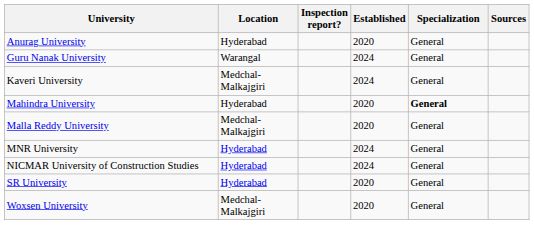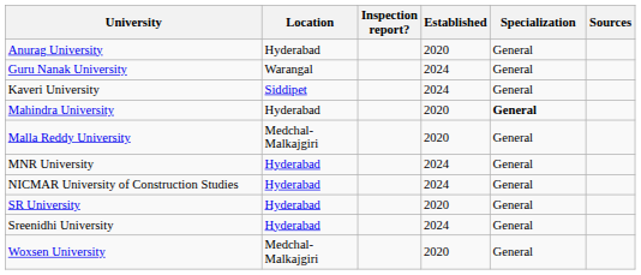 <table class="wikitable sortable collapsible plainrowheaders" border="1" style="text-align:left; width:90%">
 <tr>
 <th scope="col" style="width: 40%;">University</th>
 <th scope="col" style="width: 15%;">Location</th>
 <th scope="col" style="width: 5%;">Inspection report?</th>
 <th scope="col" style="width: 5%;">Established</th>
 <th scope="col" style="width: 15%;">Specialization</th>
 <th scope="col" style="width: 5%;" class="unsortable">Sources</th>
 </tr>
 <tr>
 <td><a href='#'>Anurag University</a></td>
 <td>Hyderabad</td>
 <td></td>
 <td>2020</td>
 <td>General</td>
 <td></td>
 </tr>
 <tr>
 <td><a href='#'>Guru Nanak University</a></td>
 <td>Warangal</td>
 <td></td>
 <td>2024</td>
 <td>General</td>
 <td></td>
 </tr>
 <tr>
 <td>Kaveri University</td>
-<td>Medchal- Malkajgiri</td>
+<td><a href='#'>Siddipet</a></td>
 <td></td>
 <td>2024</td>
 <td>General</td>
 <td></td>
 </tr>
 <tr>
 <td><a href='#'>Mahindra University</a></td>
 <td>Hyderabad</td>
 <td></td>
 <td>2020</td>
 <td><strong>General</strong></td>
 <td></td>
 </tr>
 <tr>
 <td><a href='#'>Malla Reddy University</a></td>
 <td>Medchal- Malkajgiri</td>
 <td></td>
 <td>2020</td>
 <td>General</td>
 <td></td>
 </tr>
 <tr>
 <td>MNR University</td>
 <td><a href='#'>Hyderabad</a></td>
 <td></td>
 <td>2024</td>
 <td>General</td>
 <td></td>
 </tr>
 <tr>
 <td>NICMAR University of Construction Studies</td>
 <td><a href='#'>Hyderabad</a></td>
 <td></td>
 <td>2024</td>
 <td>General</td>
 <td></td>
 </tr>
 <tr>
 <td><a href='#'>SR University</a></td>
 <td><a href='#'>Hyderabad</a></td>
 <td></td>
 <td>2020</td>
 <td>General</td>
 <td></td>
 </tr>
 <tr>
+<td>Sreenidhi University</td>
+<td><a href='#'>Hyderabad</a></td>
+<td></td>
+<td>2024</td>
+<td>General</td>
+<td></td>
+</tr>
+<tr>
 <td><a href='#'>Woxsen University</a></td>
 <td>Medchal- Malkajgiri</td>
 <td></td>
 <td>2020</td>
 <td>General</td>
 <td></td>
 </tr>
 </table>
